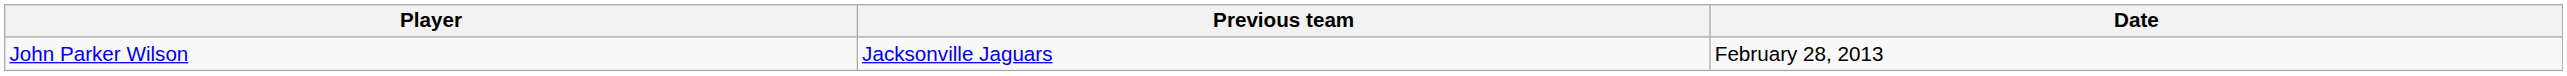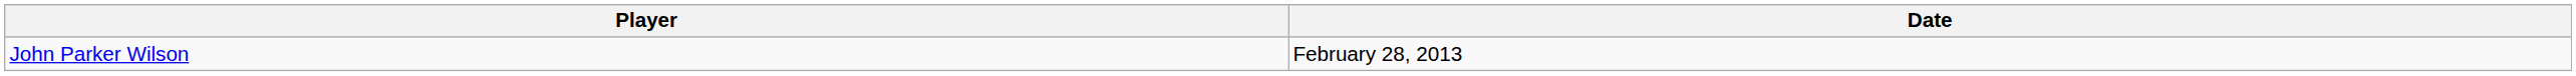 <table class="wikitable" style="width:100%;">
 <tr style="text-align:center; background:#ddd;">
 <th style="width:33%;">Player</th>
-<th style="width:33%;">Previous team</th>
 <th style="width:33%;">Date</th>
 </tr>
 <tr>
 <td style=white-space:nowrap><a href='#'>John Parker Wilson</a></td>
-<td><a href='#'>Jacksonville Jaguars</a></td>
 <td>February 28, 2013</td>
 </tr>
 </table>
